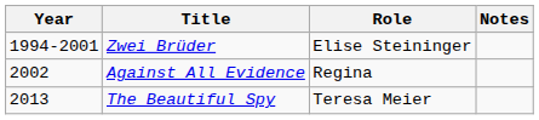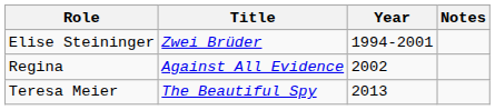 <table class="wikitable sortable">
 <tr>
+<th>Role</th>
+<th>Title</th>
 <th>Year</th>
-<th>Title</th>
-<th>Role</th>
 <th class="unsortable">Notes</th>
 </tr>
 <tr>
+<td>Elise Steininger</td>
+<td><em><a href='#'>Zwei Brüder</a></em></td>
 <td>1994-2001</td>
-<td><em><a href='#'>Zwei Brüder</a></em></td>
-<td>Elise Steininger</td>
 <td></td>
 </tr>
 <tr>
+<td>Regina</td>
+<td><em><a href='#'>Against All Evidence</a></em></td>
 <td>2002</td>
-<td><em><a href='#'>Against All Evidence</a></em></td>
-<td>Regina</td>
 <td></td>
 </tr>
 <tr>
+<td>Teresa Meier</td>
+<td><em><a href='#'>The Beautiful Spy</a></em></td>
 <td>2013</td>
-<td><em><a href='#'>The Beautiful Spy</a></em></td>
-<td>Teresa Meier</td>
 <td></td>
 </tr>
 </table>
